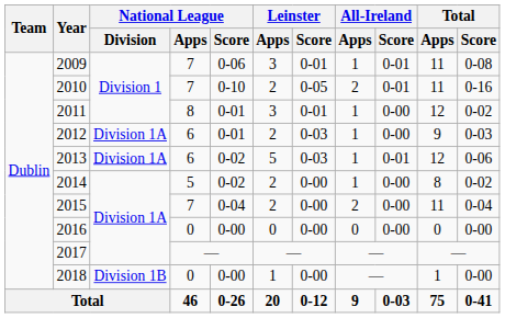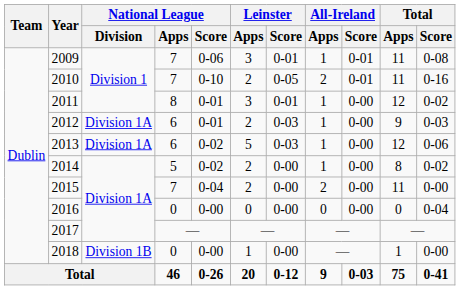 <table class="wikitable" style="text-align:center">
 <tr>
 <th rowspan="2">Team</th>
 <th rowspan="2">Year</th>
 <th colspan="3"><a href='#'>National League</a></th>
 <th colspan="2"><a href='#'>Leinster</a></th>
 <th colspan="2"><a href='#'>All-Ireland</a></th>
 <th colspan="2">Total</th>
 </tr>
 <tr>
 <th>Division</th>
 <th>Apps</th>
 <th>Score</th>
 <th>Apps</th>
 <th>Score</th>
 <th>Apps</th>
 <th>Score</th>
 <th>Apps</th>
 <th>Score</th>
 </tr>
 <tr>
 <td rowspan="10"><a href='#'>Dublin</a></td>
 <td>2009</td>
 <td rowspan="3"><a href='#'>Division 1</a></td>
 <td>7</td>
 <td>0-06</td>
 <td>3</td>
 <td>0-01</td>
 <td>1</td>
 <td>0-01</td>
 <td>11</td>
 <td>0-08</td>
 </tr>
 <tr>
 <td>2010</td>
 <td>7</td>
 <td>0-10</td>
 <td>2</td>
 <td>0-05</td>
 <td>2</td>
 <td>0-01</td>
 <td>11</td>
 <td>0-16</td>
 </tr>
 <tr>
 <td>2011</td>
 <td>8</td>
 <td>0-01</td>
 <td>3</td>
 <td>0-01</td>
 <td>1</td>
 <td>0-00</td>
 <td>12</td>
 <td>0-02</td>
 </tr>
 <tr>
 <td>2012</td>
 <td rowspan="1"><a href='#'>Division 1A</a></td>
 <td>6</td>
 <td>0-01</td>
 <td>2</td>
 <td>0-03</td>
 <td>1</td>
 <td>0-00</td>
 <td>9</td>
 <td>0-03</td>
 </tr>
 <tr>
 <td>2013</td>
 <td rowspan="1"><a href='#'>Division 1A</a></td>
 <td>6</td>
 <td>0-02</td>
 <td>5</td>
 <td>0-03</td>
 <td>1</td>
-<td>0-01</td>
+<td>0-00</td>
 <td>12</td>
 <td>0-06</td>
 </tr>
 <tr>
 <td>2014</td>
 <td rowspan="4"><a href='#'>Division 1A</a></td>
 <td>5</td>
 <td>0-02</td>
 <td>2</td>
 <td>0-00</td>
 <td>1</td>
 <td>0-00</td>
 <td>8</td>
 <td>0-02</td>
 </tr>
 <tr>
 <td>2015</td>
 <td>7</td>
 <td>0-04</td>
 <td>2</td>
 <td>0-00</td>
 <td>2</td>
 <td>0-00</td>
 <td>11</td>
-<td>0-04</td>
+<td>0-00</td>
 </tr>
 <tr>
 <td>2016</td>
 <td>0</td>
 <td>0-00</td>
 <td>0</td>
 <td>0-00</td>
 <td>0</td>
 <td>0-00</td>
 <td>0</td>
-<td>0-00</td>
+<td>0-04</td>
 </tr>
 <tr>
 <td>2017</td>
 <td colspan=2>—</td>
 <td colspan=2>—</td>
 <td colspan=2>—</td>
 <td colspan=2>—</td>
 </tr>
 <tr>
 <td>2018</td>
 <td rowspan="1"><a href='#'>Division 1B</a></td>
 <td>0</td>
 <td>0-00</td>
 <td>1</td>
 <td>0-00</td>
 <td colspan=2>—</td>
 <td>1</td>
 <td>0-00</td>
 </tr>
 <tr>
 <th colspan="3">Total</th>
 <td><strong>46</strong></td>
 <td><strong>0-26</strong></td>
 <td><strong>20</strong></td>
 <td><strong>0-12</strong></td>
 <td><strong>9</strong></td>
 <td><strong>0-03</strong></td>
 <td><strong>75</strong></td>
 <td><strong>0-41</strong></td>
 </tr>
 </table>
